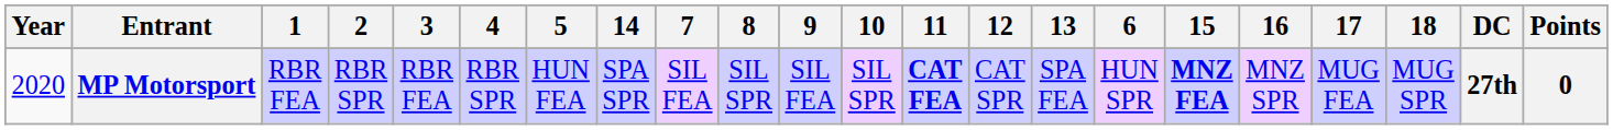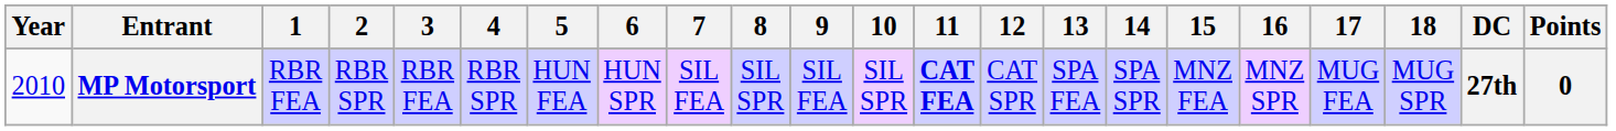 <table class="wikitable" style="text-align:center; font-size:85%">
 <tr>
 <th>Year</th>
 <th>Entrant</th>
 <th>1</th>
 <th>2</th>
 <th>3</th>
 <th>4</th>
 <th>5</th>
-<th>14</th>
+<th>6</th>
 <th>7</th>
 <th>8</th>
 <th>9</th>
 <th>10</th>
 <th>11</th>
 <th>12</th>
 <th>13</th>
-<th>6</th>
+<th>14</th>
 <th>15</th>
 <th>16</th>
 <th>17</th>
 <th>18</th>
 <th>DC</th>
 <th>Points</th>
 </tr>
 <tr>
-<td><a href='#'>2020</a></td>
+<td><a href='#'>2010</a></td>
 <th nowrap><a href='#'>MP Motorsport</a></th>
 <td style="background:#CFCFFF;"><a href='#'>RBR<br>FEA</a><br></td>
 <td style="background:#CFCFFF;"><a href='#'>RBR<br>SPR</a><br></td>
 <td style="background:#CFCFFF;"><a href='#'>RBR<br>FEA</a><br></td>
 <td style="background:#CFCFFF;"><a href='#'>RBR<br>SPR</a><br></td>
 <td style="background:#CFCFFF;"><a href='#'>HUN<br>FEA</a><br></td>
-<td style="background:#CFCFFF;"><a href='#'>SPA<br>SPR</a><br></td>
+<td style="background:#EFCFFF;"><a href='#'>HUN<br>SPR</a><br></td>
 <td style="background:#EFCFFF;"><a href='#'>SIL<br>FEA</a><br></td>
 <td style="background:#CFCFFF;"><a href='#'>SIL<br>SPR</a><br></td>
 <td style="background:#CFCFFF;"><a href='#'>SIL<br>FEA</a><br></td>
 <td style="background:#EFCFFF;"><a href='#'>SIL<br>SPR</a><br></td>
 <td style="background:#CFCFFF;"><strong><a href='#'>CAT<br>FEA</a><br></strong></td>
 <td style="background:#CFCFFF;"><a href='#'>CAT<br>SPR</a><br></td>
 <td style="background:#CFCFFF;"><a href='#'>SPA<br>FEA</a><br></td>
-<td style="background:#EFCFFF;"><a href='#'>HUN<br>SPR</a><br></td>
-<td style="background:#CFCFFF;"><strong><a href='#'>MNZ<br>FEA</a><br></strong></td>
+<td style="background:#CFCFFF;"><a href='#'>SPA<br>SPR</a><br></td>
+<td style="background:#CFCFFF;"><a href='#'>MNZ<br>FEA</a><br></td>
 <td style="background:#EFCFFF;"><a href='#'>MNZ<br>SPR</a><br></td>
 <td style="background:#CFCFFF;"><a href='#'>MUG<br>FEA</a><br></td>
 <td style="background:#CFCFFF;"><a href='#'>MUG<br>SPR</a><br></td>
 <th>27th</th>
 <th>0</th>
 </tr>
 </table>
